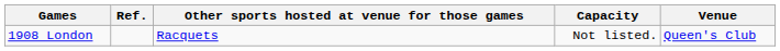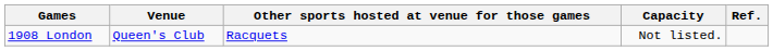 <table class="wikitable sortable" width=780px>
 <tr>
 <th>Games</th>
-<th>Ref.</th>
+<th>Venue</th>
 <th>Other sports hosted at venue for those games</th>
 <th>Capacity</th>
-<th>Venue</th>
+<th>Ref.</th>
 </tr>
 <tr>
 <td><a href='#'>1908 London</a></td>
-<td align=center></td>
+<td><a href='#'>Queen's Club</a></td>
 <td><a href='#'>Racquets</a></td>
 <td align="right">Not listed.</td>
-<td><a href='#'>Queen's Club</a></td>
+<td align=center></td>
 </tr>
 </table>
